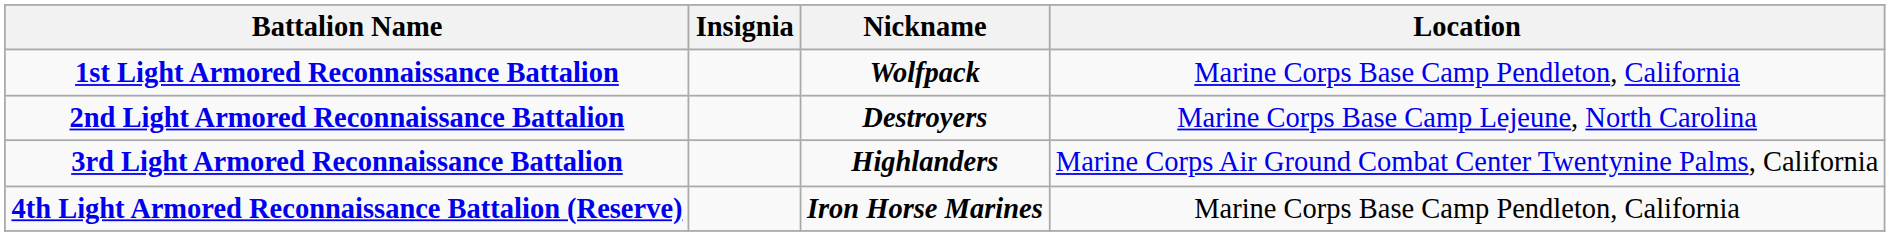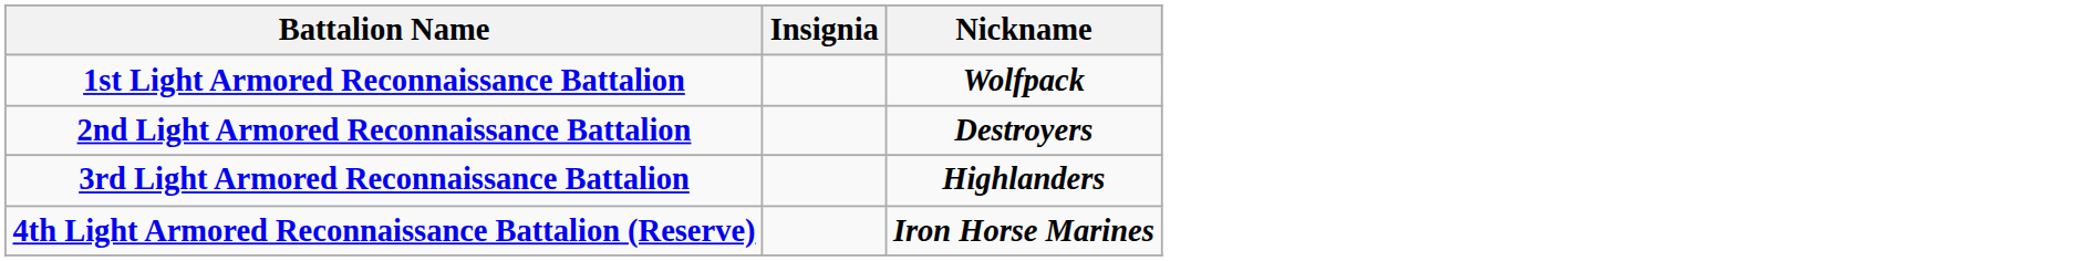 <table class="wikitable" style="text-align:center;">
 <tr bgcolor="#CCCCCC">
 <th><strong>Battalion Name</strong></th>
 <th><strong>Insignia</strong></th>
 <th><strong>Nickname</strong></th>
-<th>Location</th>
 </tr>
 <tr>
 <td><strong><a href='#'>1st Light Armored Reconnaissance Battalion</a></strong></td>
 <td></td>
 <td><strong><em>Wolfpack</em></strong></td>
-<td><a href='#'>Marine Corps Base Camp Pendleton</a>, <a href='#'>California</a></td>
 </tr>
 <tr>
 <td><strong><a href='#'>2nd Light Armored Reconnaissance Battalion</a></strong></td>
 <td></td>
 <td><strong><em>Destroyers</em></strong></td>
-<td><a href='#'>Marine Corps Base Camp Lejeune</a>, <a href='#'>North Carolina</a></td>
 </tr>
 <tr>
 <td><strong><a href='#'>3rd Light Armored Reconnaissance Battalion</a></strong></td>
 <td></td>
 <td><strong><em>Highlanders</em></strong></td>
-<td><a href='#'>Marine Corps Air Ground Combat Center Twentynine Palms</a>, California</td>
 </tr>
 <tr>
 <td><strong><a href='#'>4th Light Armored Reconnaissance Battalion (Reserve)</a> </strong></td>
 <td></td>
 <td><strong><em>Iron Horse Marines</em></strong></td>
-<td>Marine Corps Base Camp Pendleton, California</td>
 </tr>
 </table>
